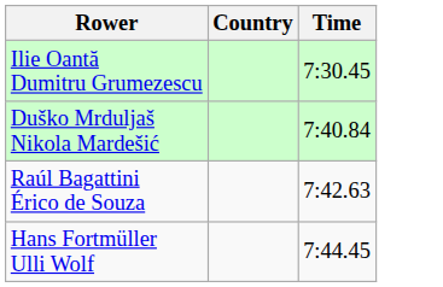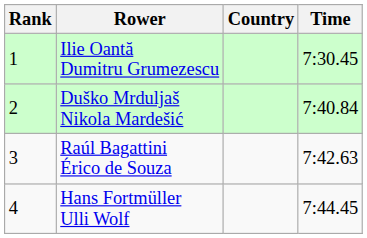 <table class="wikitable sortable" style="text-align:middle">
 <tr>
+<th>Rank</th>
 <th>Rower</th>
 <th>Country</th>
 <th>Time</th>
 </tr>
 <tr bgcolor=ccffcc>
+<td>1</td>
 <td><a href='#'>Ilie Oantă</a><br><a href='#'>Dumitru Grumezescu</a></td>
 <td></td>
 <td>7:30.45</td>
 </tr>
 <tr bgcolor=ccffcc>
+<td>2</td>
 <td><a href='#'>Duško Mrduljaš</a><br><a href='#'>Nikola Mardešić</a></td>
 <td></td>
 <td>7:40.84</td>
 </tr>
 <tr>
+<td>3</td>
 <td><a href='#'>Raúl Bagattini</a><br><a href='#'>Érico de Souza</a></td>
 <td></td>
 <td>7:42.63</td>
 </tr>
 <tr>
+<td>4</td>
 <td><a href='#'>Hans Fortmüller</a><br><a href='#'>Ulli Wolf</a></td>
 <td></td>
 <td>7:44.45</td>
 </tr>
 </table>
